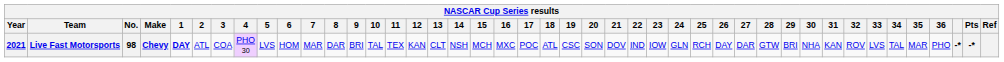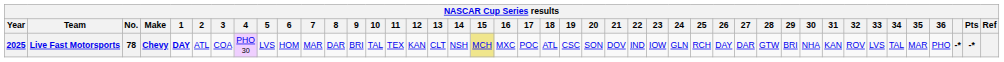 <table class="wikitable" style="text-align:center; font-size:75%">
 <tr>
 <th colspan=43><a href='#'>NASCAR Cup Series</a> results</th>
 </tr>
 <tr>
 <th>Year</th>
 <th>Team</th>
 <th>No.</th>
 <th>Make</th>
 <th>1</th>
 <th>2</th>
 <th>3</th>
 <th>4</th>
 <th>5</th>
 <th>6</th>
 <th>7</th>
 <th>8</th>
 <th>9</th>
 <th>10</th>
 <th>11</th>
 <th>12</th>
 <th>13</th>
 <th>14</th>
 <th>15</th>
 <th>16</th>
 <th>17</th>
 <th>18</th>
 <th>19</th>
 <th>20</th>
 <th>21</th>
 <th>22</th>
 <th>23</th>
 <th>24</th>
 <th>25</th>
 <th>26</th>
 <th>27</th>
 <th>28</th>
 <th>29</th>
 <th>30</th>
 <th>31</th>
 <th>32</th>
 <th>33</th>
 <th>34</th>
 <th>35</th>
 <th>36</th>
 <th></th>
 <th>Pts</th>
 <th>Ref</th>
 </tr>
 <tr>
-<th><a href='#'>2021</a></th>
+<th><a href='#'>2025</a></th>
 <th><a href='#'>Live Fast Motorsports</a></th>
-<th>98</th>
+<th>78</th>
 <th><a href='#'>Chevy</a></th>
 <td><strong><a href='#'>DAY</a></strong></td>
 <td><a href='#'>ATL</a></td>
 <td><a href='#'>COA</a></td>
 <td style="background:#EFCFFF;"><a href='#'>PHO</a><br><small>30</small></td>
 <td><a href='#'>LVS</a></td>
 <td><a href='#'>HOM</a></td>
 <td><a href='#'>MAR</a></td>
 <td><a href='#'>DAR</a></td>
 <td><a href='#'>BRI</a></td>
 <td><a href='#'>TAL</a></td>
 <td><a href='#'>TEX</a></td>
 <td><a href='#'>KAN</a></td>
 <td><a href='#'>CLT</a></td>
 <td><a href='#'>NSH</a></td>
-<td><a href='#'>MCH</a></td>
+<td style="background: khaki;"><a href='#'>MCH</a></td>
 <td><a href='#'>MXC</a></td>
 <td><a href='#'>POC</a></td>
 <td><a href='#'>ATL</a></td>
 <td><a href='#'>CSC</a></td>
 <td><a href='#'>SON</a></td>
 <td><a href='#'>DOV</a></td>
 <td><a href='#'>IND</a></td>
 <td><a href='#'>IOW</a></td>
 <td><a href='#'>GLN</a></td>
 <td><a href='#'>RCH</a></td>
 <td><a href='#'>DAY</a></td>
 <td><a href='#'>DAR</a></td>
 <td><a href='#'>GTW</a></td>
 <td><a href='#'>BRI</a></td>
 <td><a href='#'>NHA</a></td>
 <td><a href='#'>KAN</a></td>
 <td><a href='#'>ROV</a></td>
 <td><a href='#'>LVS</a></td>
 <td><a href='#'>TAL</a></td>
 <td><a href='#'>MAR</a></td>
 <td><a href='#'>PHO</a></td>
 <th>-*</th>
 <th>-*</th>
 <th></th>
 </tr>
 </table>
